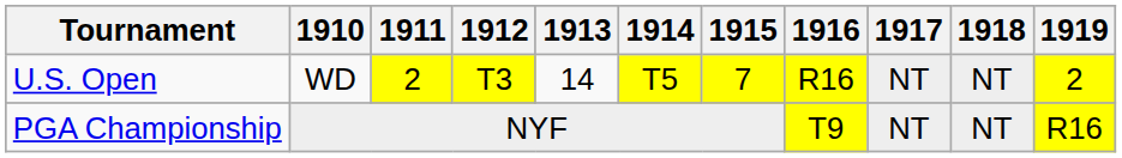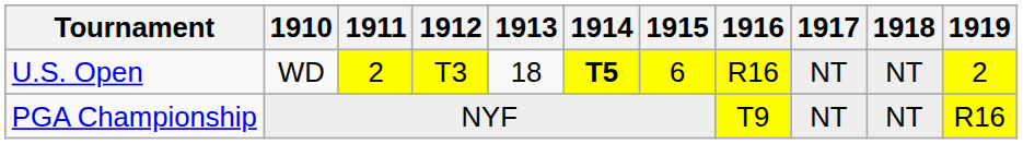 <table class="wikitable" style="font-size:95%;text-align:center;">
 <tr>
 <th>Tournament</th>
 <th>1910</th>
 <th>1911</th>
 <th>1912</th>
 <th>1913</th>
 <th>1914</th>
 <th>1915</th>
 <th>1916</th>
 <th>1917</th>
 <th>1918</th>
 <th>1919</th>
 </tr>
 <tr>
 <td align=left><a href='#'>U.S. Open</a></td>
 <td>WD</td>
 <td style="background:yellow;">2</td>
 <td style="background:yellow;">T3</td>
-<td>14</td>
-<td style="background:yellow;">T5</td>
-<td style="background:yellow;">7</td>
+<td>18</td>
+<td style="background:yellow;"><strong>T5</strong></td>
+<td style="background:yellow;">6</td>
 <td style="background:yellow;">R16</td>
 <td style="background:#eeeeee;">NT</td>
 <td style="background:#eeeeee;">NT</td>
 <td style="background:yellow;">2</td>
 </tr>
 <tr>
 <td align=left><a href='#'>PGA Championship</a></td>
 <td style="background:#eeeeee;" colspan=6>NYF</td>
 <td style="background:yellow;">T9</td>
 <td style="background:#eeeeee;">NT</td>
 <td style="background:#eeeeee;">NT</td>
 <td style="background:yellow;">R16</td>
 </tr>
 </table>
